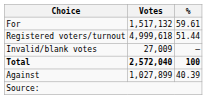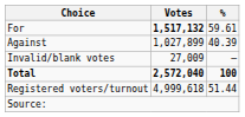 <table class=wikitable style=text-align:right>
 <tr>
 <th>Choice</th>
 <th>Votes</th>
 <th>%</th>
 </tr>
 <tr>
 <td align=left>For</td>
-<td>1,517,132</td>
+<td><strong>1,517,132</strong></td>
 <td>59.61</td>
 </tr>
 <tr>
-<td align=left>Registered voters/turnout</td>
-<td>4,999,618</td>
-<td>51.44</td>
+<td align=left>Against</td>
+<td>1,027,899</td>
+<td>40.39</td>
 </tr>
 <tr>
 <td align=left>Invalid/blank votes</td>
 <td>27,009</td>
 <td>–</td>
 </tr>
 <tr>
 <td align=left><strong>Total</strong></td>
 <td><strong>2,572,040</strong></td>
 <td><strong>100</strong></td>
 </tr>
 <tr>
-<td align=left>Against</td>
-<td>1,027,899</td>
-<td>40.39</td>
+<td align=left>Registered voters/turnout</td>
+<td>4,999,618</td>
+<td>51.44</td>
 </tr>
 <tr>
 <td align=left colspan=3>Source: </td>
 </tr>
 </table>
